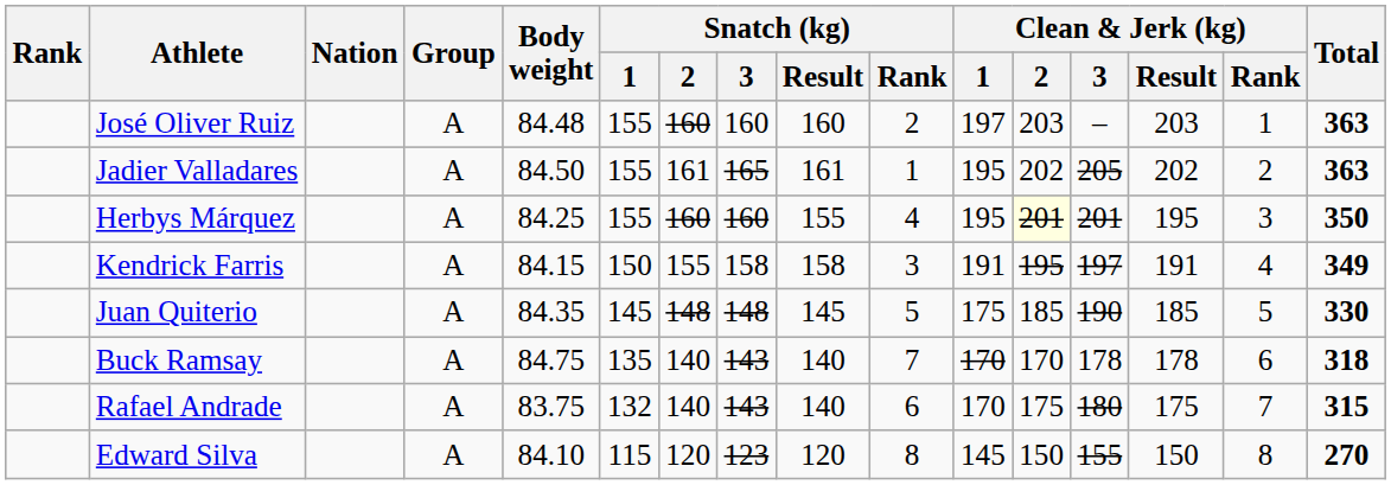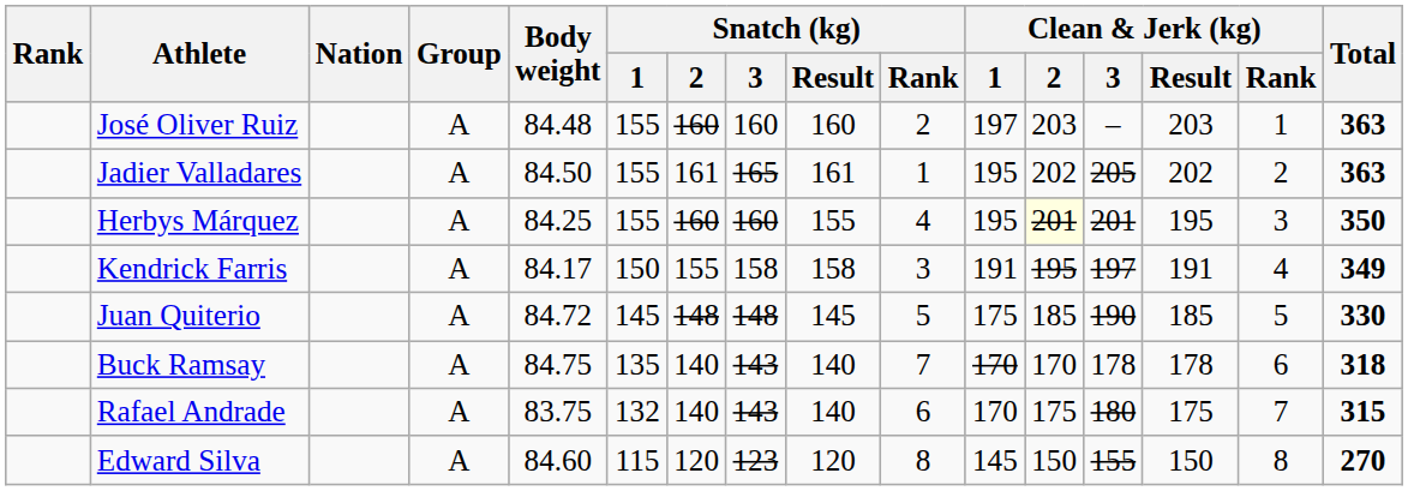 <table class="wikitable sortable" style="text-align:center;">
 <tr>
 <th rowspan=2>Rank</th>
 <th rowspan=2>Athlete</th>
 <th rowspan=2>Nation</th>
 <th rowspan=2>Group</th>
 <th rowspan=2>Body<br>weight</th>
 <th colspan=5>Snatch (kg)</th>
 <th colspan=5>Clean & Jerk (kg)</th>
 <th rowspan=2>Total</th>
 </tr>
 <tr>
 <th>1</th>
 <th>2</th>
 <th>3</th>
 <th>Result</th>
 <th>Rank</th>
 <th>1</th>
 <th>2</th>
 <th>3</th>
 <th>Result</th>
 <th>Rank</th>
 </tr>
 <tr>
 <td></td>
 <td align=left><a href='#'>José Oliver Ruiz</a></td>
 <td align=left></td>
 <td>A</td>
 <td>84.48</td>
 <td>155</td>
 <td><s>160</s></td>
 <td>160</td>
 <td>160</td>
 <td>2</td>
 <td>197</td>
 <td>203</td>
 <td>–</td>
 <td>203</td>
 <td>1</td>
 <td><strong>363</strong></td>
 </tr>
 <tr>
 <td></td>
 <td align=left><a href='#'>Jadier Valladares</a></td>
 <td align=left></td>
 <td>A</td>
 <td>84.50</td>
 <td>155</td>
 <td>161</td>
 <td><s>165</s></td>
 <td>161</td>
 <td>1</td>
 <td>195</td>
 <td>202</td>
 <td><s>205</s></td>
 <td>202</td>
 <td>2</td>
 <td><strong>363</strong></td>
 </tr>
 <tr>
 <td></td>
 <td align=left><a href='#'>Herbys Márquez</a></td>
 <td align=left></td>
 <td>A</td>
 <td>84.25</td>
 <td>155</td>
 <td><s>160</s></td>
 <td><s>160</s></td>
 <td>155</td>
 <td>4</td>
 <td>195</td>
 <td style="background: lightyellow;"><s>201</s></td>
 <td><s>201</s></td>
 <td>195</td>
 <td>3</td>
 <td><strong>350</strong></td>
 </tr>
 <tr>
 <td></td>
 <td align=left><a href='#'>Kendrick Farris</a></td>
 <td align=left></td>
 <td>A</td>
-<td>84.15</td>
+<td>84.17</td>
 <td>150</td>
 <td>155</td>
 <td>158</td>
 <td>158</td>
 <td>3</td>
 <td>191</td>
 <td><s>195</s></td>
 <td><s>197</s></td>
 <td>191</td>
 <td>4</td>
 <td><strong>349</strong></td>
 </tr>
 <tr>
 <td></td>
 <td align=left><a href='#'>Juan Quiterio</a></td>
 <td align=left></td>
 <td>A</td>
-<td>84.35</td>
+<td>84.72</td>
 <td>145</td>
 <td><s>148</s></td>
 <td><s>148</s></td>
 <td>145</td>
 <td>5</td>
 <td>175</td>
 <td>185</td>
 <td><s>190</s></td>
 <td>185</td>
 <td>5</td>
 <td><strong>330</strong></td>
 </tr>
 <tr>
 <td></td>
 <td align=left><a href='#'>Buck Ramsay</a></td>
 <td align=left></td>
 <td>A</td>
 <td>84.75</td>
 <td>135</td>
 <td>140</td>
 <td><s>143</s></td>
 <td>140</td>
 <td>7</td>
 <td><s>170</s></td>
 <td>170</td>
 <td>178</td>
 <td>178</td>
 <td>6</td>
 <td><strong>318</strong></td>
 </tr>
 <tr>
 <td></td>
 <td align=left><a href='#'>Rafael Andrade</a></td>
 <td align=left></td>
 <td>A</td>
 <td>83.75</td>
 <td>132</td>
 <td>140</td>
 <td><s>143</s></td>
 <td>140</td>
 <td>6</td>
 <td>170</td>
 <td>175</td>
 <td><s>180</s></td>
 <td>175</td>
 <td>7</td>
 <td><strong>315</strong></td>
 </tr>
 <tr>
 <td></td>
 <td align=left><a href='#'>Edward Silva</a></td>
 <td align=left></td>
 <td>A</td>
-<td>84.10</td>
+<td>84.60</td>
 <td>115</td>
 <td>120</td>
 <td><s>123</s></td>
 <td>120</td>
 <td>8</td>
 <td>145</td>
 <td>150</td>
 <td><s>155</s></td>
 <td>150</td>
 <td>8</td>
 <td><strong>270</strong></td>
 </tr>
 </table>
